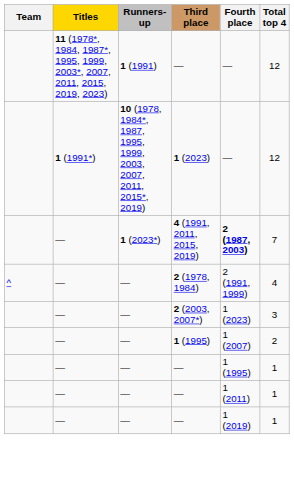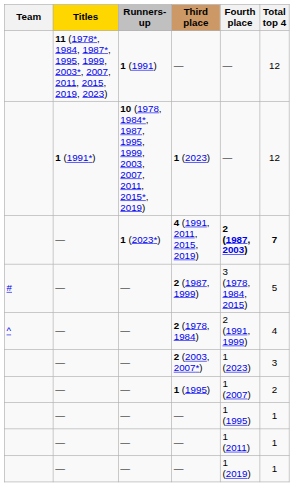 <table class="wikitable sortable" style=font-size:100% width=75%>
 <tr>
 <th width=15%>Team</th>
 <th style="background:#FFD700;" width=20%>Titles</th>
 <th style="background:#C0C0C0;" width=15%>Runners-up</th>
 <th style="background:#CC9966;" width=15%>Third place</th>
 <th width=10%>Fourth place</th>
 <th width=6%>Total top 4</th>
 </tr>
 <tr>
 <td></td>
 <td><strong>11</strong> (<a href='#'>1978</a><a href='#'>*</a>, <a href='#'>1984</a>, <a href='#'>1987</a><a href='#'>*</a>, <a href='#'>1995</a>, <a href='#'>1999</a>, <a href='#'>2003</a><a href='#'>*</a>, <a href='#'>2007</a>, <a href='#'>2011</a>, <a href='#'>2015</a>, <a href='#'>2019</a>, <a href='#'>2023</a>)</td>
 <td><strong>1</strong> (<a href='#'>1991</a>)</td>
 <td>—</td>
 <td>—</td>
 <td align=center>12 </td>
 </tr>
 <tr>
 <td></td>
 <td><strong>1</strong> (<a href='#'>1991</a><a href='#'>*</a>)</td>
 <td><strong>10</strong> (<a href='#'>1978</a>, <a href='#'>1984</a><a href='#'>*</a>, <a href='#'>1987</a>, <a href='#'>1995</a>, <a href='#'>1999</a>, <a href='#'>2003</a>, <a href='#'>2007</a>, <a href='#'>2011</a>, <a href='#'>2015</a><a href='#'>*</a>, <a href='#'>2019</a>)</td>
 <td><strong>1</strong> (<a href='#'>2023</a>)</td>
 <td>—</td>
 <td align=center>12 </td>
 </tr>
 <tr>
 <td></td>
 <td>—</td>
 <td><strong>1</strong> (<a href='#'>2023</a><a href='#'>*</a>)</td>
 <td><strong>4</strong> (<a href='#'>1991</a>, <a href='#'>2011</a>, <a href='#'>2015</a>, <a href='#'>2019</a>)</td>
 <td><strong>2 (<a href='#'>1987</a>, <a href='#'>2003</a>)</strong></td>
-<td align=center>7 </td>
+<td align=center><strong>7 </strong></td>
+</tr>
+<tr>
+<td><a href='#'>#</a></td>
+<td>—</td>
+<td>—</td>
+<td><strong>2</strong> (<a href='#'>1987</a>, <a href='#'>1999</a>)</td>
+<td>3 (<a href='#'>1978</a>, <a href='#'>1984</a>, <a href='#'>2015</a>)</td>
+<td align=center>5</td>
 </tr>
 <tr>
 <td><a href='#'>^</a></td>
 <td>—</td>
 <td>—</td>
 <td><strong>2</strong> (<a href='#'>1978</a>, <a href='#'>1984</a>)</td>
 <td>2 (<a href='#'>1991</a>, <a href='#'>1999</a>)</td>
 <td align=center>4</td>
 </tr>
 <tr>
 <td></td>
 <td>—</td>
 <td>—</td>
 <td><strong>2</strong> (<a href='#'>2003</a>, <a href='#'>2007</a><a href='#'>*</a>)</td>
 <td>1 (<a href='#'>2023</a>)</td>
 <td align=center>3 </td>
 </tr>
 <tr>
 <td></td>
 <td>—</td>
 <td>—</td>
 <td><strong>1</strong> (<a href='#'>1995</a>)</td>
 <td>1 (<a href='#'>2007</a>)</td>
 <td align=center>2</td>
 </tr>
 <tr>
 <td></td>
 <td>—</td>
 <td>—</td>
 <td>—</td>
 <td>1 (<a href='#'>1995</a>)</td>
 <td align=center>1</td>
 </tr>
 <tr>
 <td></td>
 <td>—</td>
 <td>—</td>
 <td>—</td>
 <td>1 (<a href='#'>2011</a>)</td>
 <td align=center>1</td>
 </tr>
 <tr>
 <td></td>
 <td>—</td>
 <td>—</td>
 <td>—</td>
 <td>1 (<a href='#'>2019</a>)</td>
 <td align=center>1 </td>
 </tr>
 </table>
